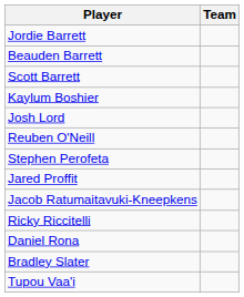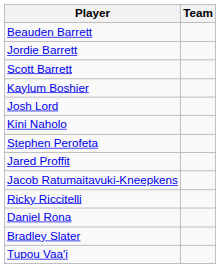 <table class="wikitable" border="1">
 <tr>
 <th>Player</th>
 <th>Team</th>
 </tr>
 <tr>
-<td><a href='#'>Jordie Barrett</a></td>
+<td><a href='#'>Beauden Barrett</a></td>
 <td></td>
 </tr>
 <tr>
-<td><a href='#'>Beauden Barrett</a></td>
+<td><a href='#'>Jordie Barrett</a></td>
 <td></td>
 </tr>
 <tr>
 <td><a href='#'>Scott Barrett</a></td>
 <td></td>
 </tr>
 <tr>
 <td><a href='#'>Kaylum Boshier</a></td>
 <td></td>
 </tr>
 <tr>
 <td><a href='#'>Josh Lord</a></td>
 <td></td>
 </tr>
 <tr>
-<td><a href='#'>Reuben O'Neill</a></td>
+<td><a href='#'>Kini Naholo</a></td>
 <td></td>
 </tr>
 <tr>
 <td><a href='#'>Stephen Perofeta</a></td>
 <td></td>
 </tr>
 <tr>
 <td><a href='#'>Jared Proffit</a></td>
 <td></td>
 </tr>
 <tr>
 <td><a href='#'>Jacob Ratumaitavuki-Kneepkens</a></td>
 <td></td>
 </tr>
 <tr>
 <td><a href='#'>Ricky Riccitelli</a></td>
 <td></td>
 </tr>
 <tr>
 <td><a href='#'>Daniel Rona</a></td>
 <td></td>
 </tr>
 <tr>
 <td><a href='#'>Bradley Slater</a></td>
 <td></td>
 </tr>
 <tr>
 <td><a href='#'>Tupou Vaa'i</a></td>
 <td></td>
 </tr>
 </table>
